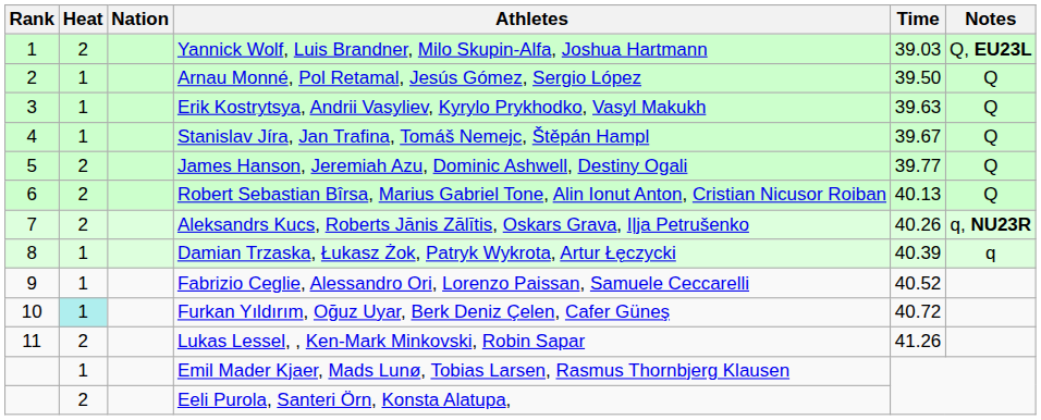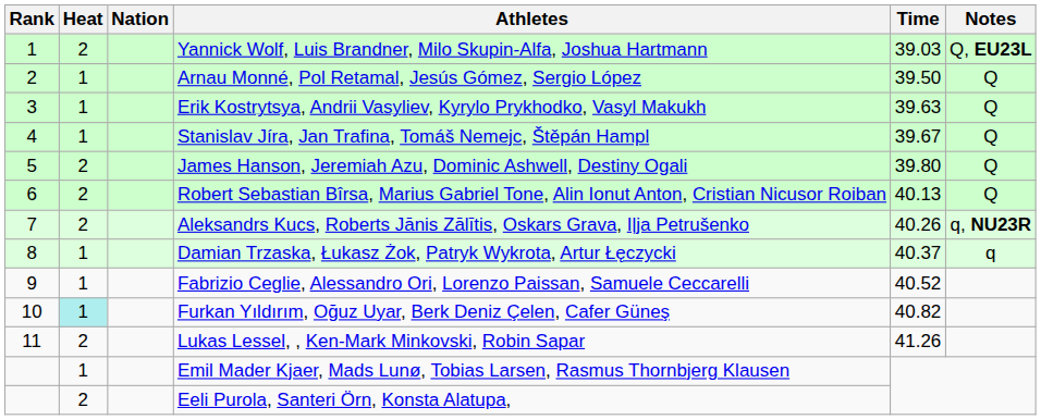 <table class="wikitable sortable" style="text-align:center;">
 <tr>
 <th>Rank</th>
 <th>Heat</th>
 <th>Nation</th>
 <th>Athletes</th>
 <th>Time</th>
 <th>Notes</th>
 </tr>
 <tr bgcolor=ccffcc>
 <td>1</td>
 <td>2</td>
 <td align=left></td>
 <td align=left><a href='#'>Yannick Wolf</a>, <a href='#'>Luis Brandner</a>, <a href='#'>Milo Skupin-Alfa</a>, <a href='#'>Joshua Hartmann</a></td>
 <td>39.03</td>
 <td>Q, <strong>EU23L</strong></td>
 </tr>
 <tr bgcolor=ccffcc>
 <td>2</td>
 <td>1</td>
 <td align=left></td>
 <td align=left><a href='#'>Arnau Monné</a>, <a href='#'>Pol Retamal</a>, <a href='#'>Jesús Gómez</a>, <a href='#'>Sergio López</a></td>
 <td>39.50</td>
 <td>Q</td>
 </tr>
 <tr bgcolor=ccffcc>
 <td>3</td>
 <td>1</td>
 <td align=left></td>
 <td align=left><a href='#'>Erik Kostrytsya</a>, <a href='#'>Andrii Vasyliev</a>, <a href='#'>Kyrylo Prykhodko</a>, <a href='#'>Vasyl Makukh</a></td>
 <td>39.63</td>
 <td>Q</td>
 </tr>
 <tr bgcolor=ccffcc>
 <td>4</td>
 <td>1</td>
 <td align=left></td>
 <td align=left><a href='#'>Stanislav Jíra</a>, <a href='#'>Jan Trafina</a>, <a href='#'>Tomáš Nemejc</a>, <a href='#'>Štěpán Hampl</a></td>
 <td>39.67</td>
 <td>Q</td>
 </tr>
 <tr bgcolor=ccffcc>
 <td>5</td>
 <td>2</td>
 <td align=left></td>
 <td align=left><a href='#'>James Hanson</a>, <a href='#'>Jeremiah Azu</a>, <a href='#'>Dominic Ashwell</a>, <a href='#'>Destiny Ogali</a></td>
-<td>39.77</td>
+<td>39.80</td>
 <td>Q</td>
 </tr>
 <tr bgcolor=ccffcc>
 <td>6</td>
 <td>2</td>
 <td align=left></td>
 <td align=left><a href='#'>Robert Sebastian Bîrsa</a>, <a href='#'>Marius Gabriel Tone</a>, <a href='#'>Alin Ionut Anton</a>, <a href='#'>Cristian Nicusor Roiban</a></td>
 <td>40.13</td>
 <td>Q</td>
 </tr>
 <tr bgcolor=ddffdd>
 <td>7</td>
 <td>2</td>
 <td align=left></td>
 <td align=left><a href='#'>Aleksandrs Kucs</a>, <a href='#'>Roberts Jānis Zālītis</a>, <a href='#'>Oskars Grava</a>, <a href='#'>Iļja Petrušenko</a></td>
 <td>40.26</td>
 <td>q, <strong>NU23R</strong></td>
 </tr>
 <tr bgcolor=ddffdd>
 <td>8</td>
 <td>1</td>
 <td align=left></td>
 <td align=left><a href='#'>Damian Trzaska</a>, <a href='#'>Łukasz Żok</a>, <a href='#'>Patryk Wykrota</a>, <a href='#'>Artur Łęczycki</a></td>
-<td>40.39</td>
+<td>40.37</td>
 <td>q</td>
 </tr>
 <tr>
 <td>9</td>
 <td>1</td>
 <td align=left></td>
 <td align=left><a href='#'>Fabrizio Ceglie</a>, <a href='#'>Alessandro Ori</a>, <a href='#'>Lorenzo Paissan</a>, <a href='#'>Samuele Ceccarelli</a></td>
 <td>40.52</td>
 <td></td>
 </tr>
 <tr>
 <td>10</td>
 <td style="background: paleturquoise;">1</td>
 <td align=left></td>
 <td align=left><a href='#'>Furkan Yıldırım</a>, <a href='#'>Oğuz Uyar</a>, <a href='#'>Berk Deniz Çelen</a>, <a href='#'>Cafer Güneş</a></td>
-<td>40.72</td>
+<td>40.82</td>
 <td></td>
 </tr>
 <tr>
 <td>11</td>
 <td>2</td>
 <td align=left></td>
 <td align=left><a href='#'>Lukas Lessel</a>, , <a href='#'>Ken-Mark Minkovski</a>, <a href='#'>Robin Sapar</a></td>
 <td>41.26</td>
 <td></td>
 </tr>
 <tr>
 <td></td>
 <td>1</td>
 <td align=left></td>
 <td align=left><a href='#'>Emil Mader Kjaer</a>, <a href='#'>Mads Lunø</a>, <a href='#'>Tobias Larsen</a>, <a href='#'>Rasmus Thornbjerg Klausen</a></td>
 <td colspan=2 rowspan=2></td>
 </tr>
 <tr>
 <td></td>
 <td>2</td>
 <td align=left></td>
 <td align=left><a href='#'>Eeli Purola</a>, <a href='#'>Santeri Örn</a>, <a href='#'>Konsta Alatupa</a>, </td>
 </tr>
 </table>
